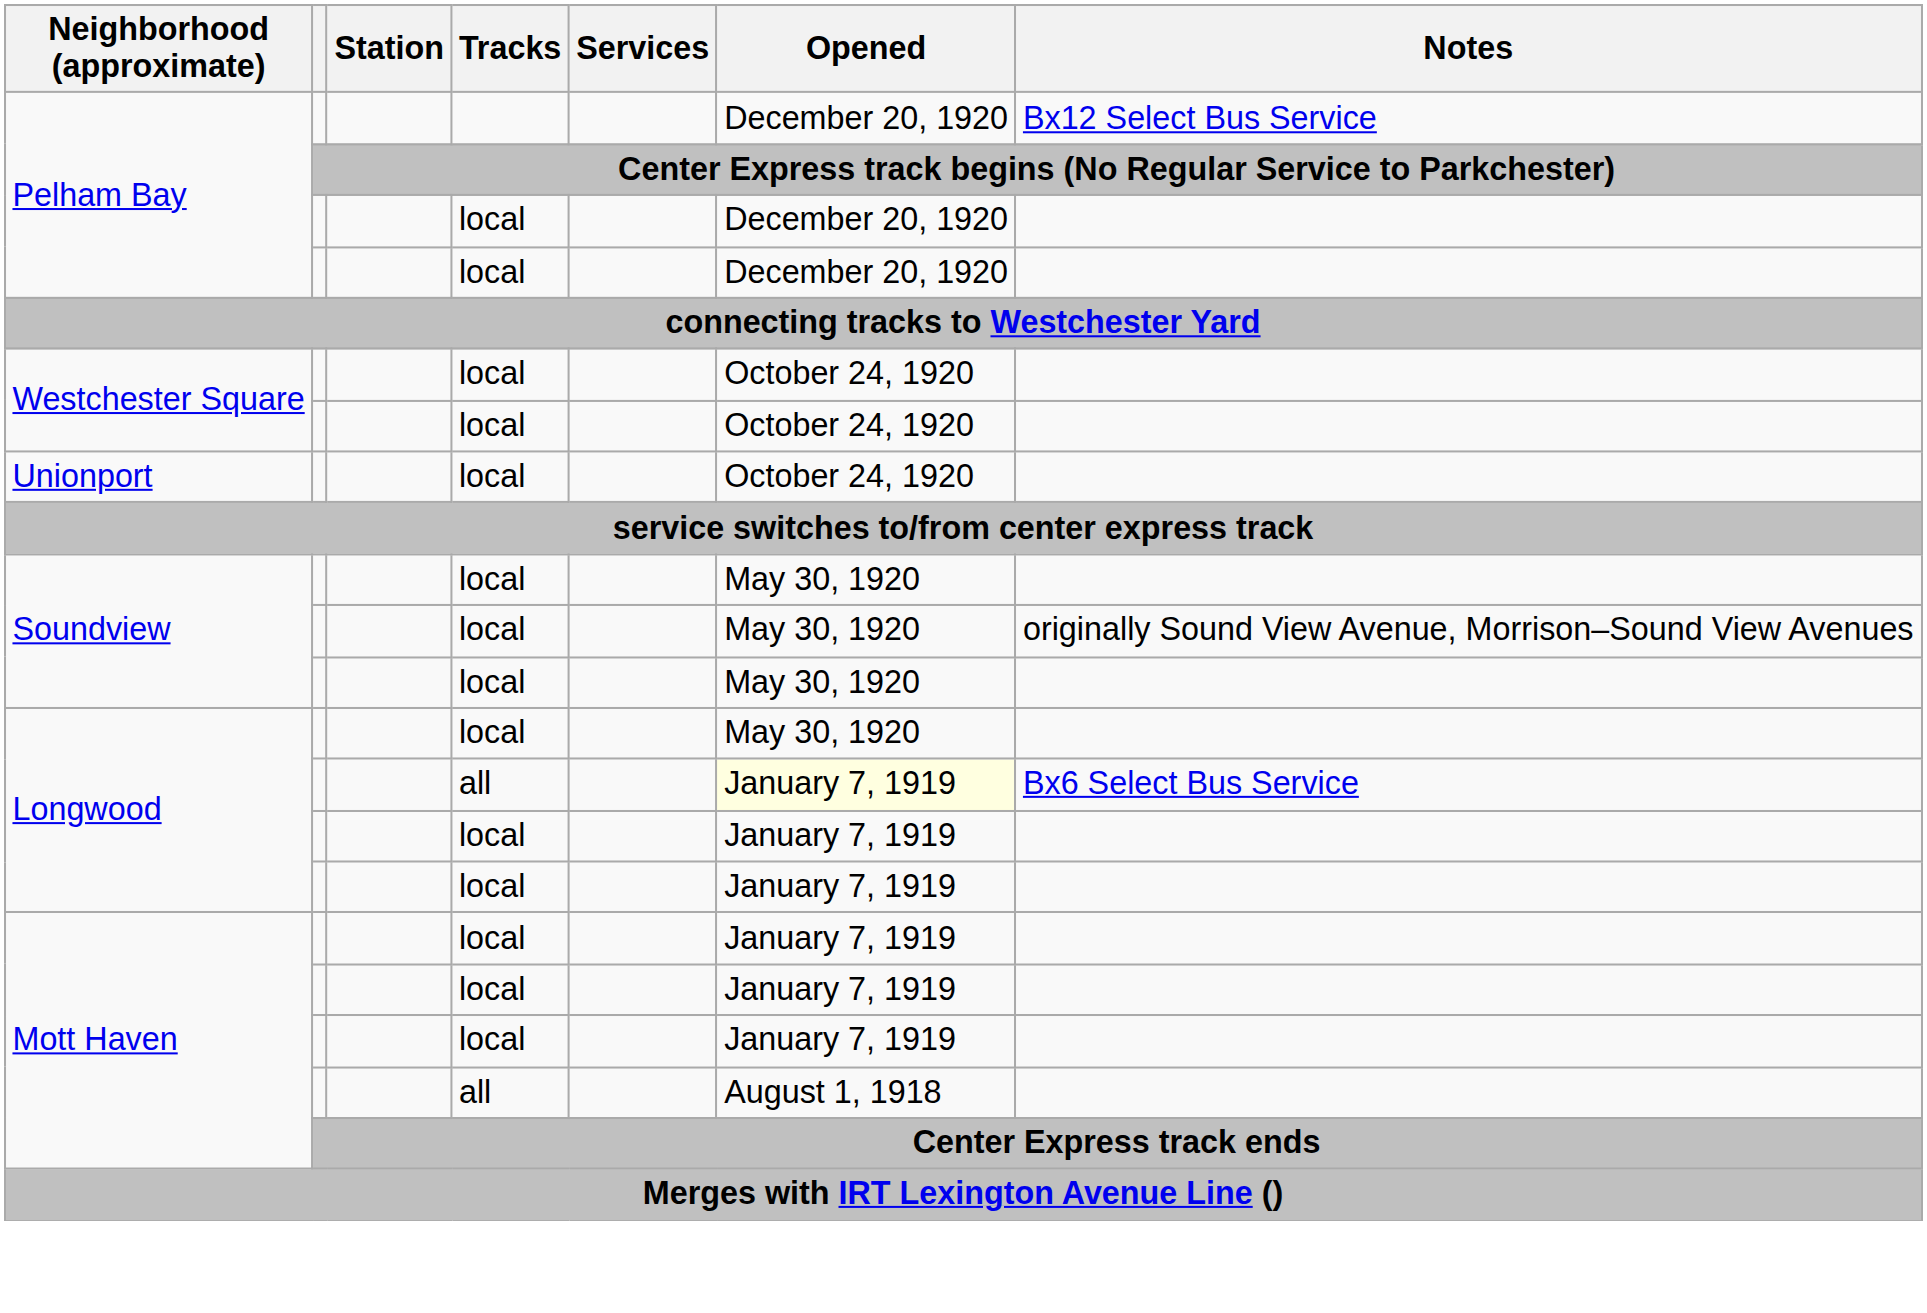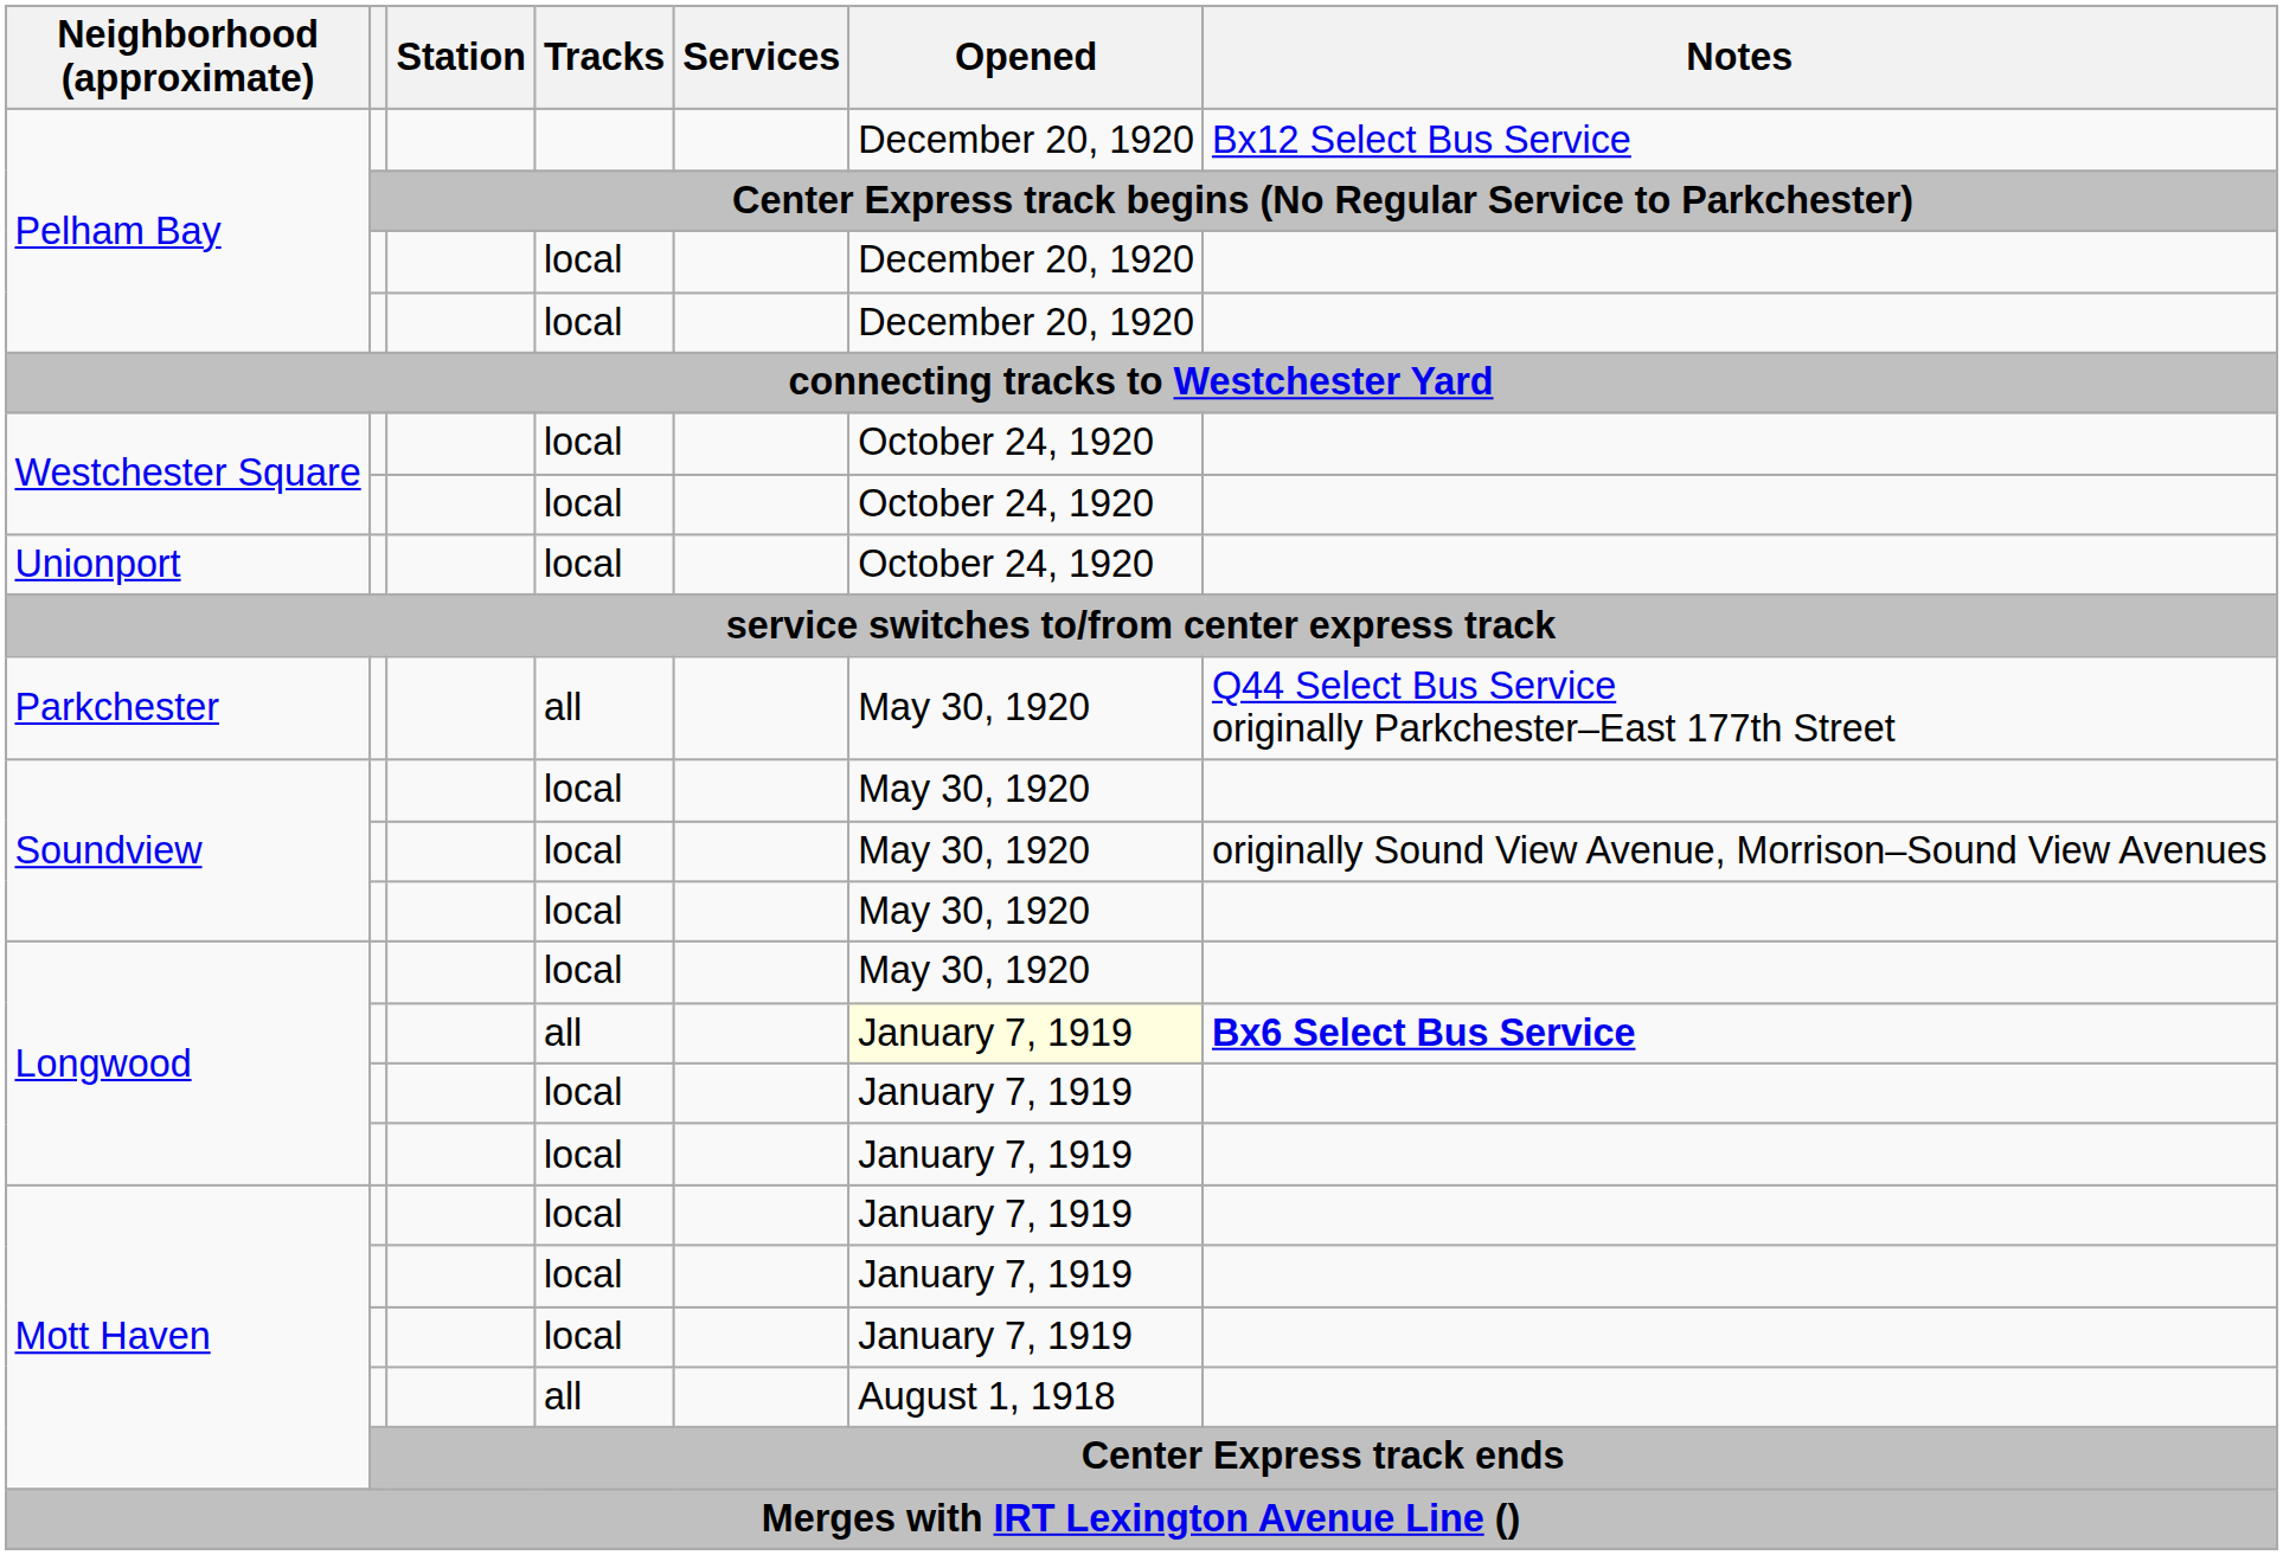 <table class="wikitable">
 <tr>
 <th>Neighborhood<br>(approximate)</th>
 <th></th>
 <th>Station</th>
 <th>Tracks</th>
 <th>Services</th>
 <th>Opened</th>
 <th>Notes</th>
 </tr>
 <tr>
 <td rowspan=4><a href='#'>Pelham Bay</a></td>
 <td></td>
 <td></td>
 <td></td>
 <td></td>
 <td style="white-space: nowrap;">December 20, 1920</td>
 <td><a href='#'>Bx12 Select Bus Service</a></td>
 </tr>
 <tr>
 <th colspan="6" style="background:silver;">Center Express track begins (No Regular Service to Parkchester)</th>
 </tr>
 <tr>
 <td></td>
 <td></td>
 <td>local</td>
 <td></td>
 <td>December 20, 1920</td>
 <td></td>
 </tr>
 <tr>
 <td></td>
 <td></td>
 <td>local</td>
 <td></td>
 <td>December 20, 1920</td>
 <td></td>
 </tr>
 <tr>
 <th colspan="7" style="background:silver;">connecting tracks to <a href='#'>Westchester Yard</a></th>
 </tr>
 <tr>
 <td rowspan=2><a href='#'>Westchester Square</a></td>
 <td></td>
 <td></td>
 <td>local</td>
 <td></td>
 <td>October 24, 1920</td>
 <td></td>
 </tr>
 <tr>
 <td></td>
 <td></td>
 <td>local</td>
 <td></td>
 <td>October 24, 1920</td>
 <td></td>
 </tr>
 <tr>
 <td><a href='#'>Unionport</a></td>
 <td></td>
 <td></td>
 <td>local</td>
 <td></td>
 <td>October 24, 1920</td>
 <td></td>
 </tr>
 <tr>
 <th colspan="7" style="background:silver;"> service switches to/from center express track</th>
 </tr>
 <tr>
+<td><a href='#'>Parkchester</a></td>
+<td></td>
+<td></td>
+<td>all</td>
+<td></td>
+<td>May 30, 1920</td>
+<td><a href='#'>Q44 Select Bus Service</a><br>originally Parkchester–East 177th Street</td>
+</tr>
+<tr>
 <td rowspan=3><a href='#'>Soundview</a></td>
 <td></td>
 <td></td>
 <td>local</td>
 <td></td>
 <td>May 30, 1920</td>
 <td></td>
 </tr>
 <tr>
 <td></td>
 <td></td>
 <td>local</td>
 <td></td>
 <td>May 30, 1920</td>
 <td>originally Sound View Avenue, Morrison–Sound View Avenues</td>
 </tr>
 <tr>
 <td></td>
 <td></td>
 <td>local</td>
 <td></td>
 <td>May 30, 1920</td>
 <td></td>
 </tr>
 <tr>
 <td rowspan=4><a href='#'>Longwood</a></td>
 <td></td>
 <td></td>
 <td>local</td>
 <td></td>
 <td>May 30, 1920</td>
 <td></td>
 </tr>
 <tr>
 <td></td>
 <td></td>
 <td>all</td>
 <td></td>
 <td style="background: lightyellow;">January 7, 1919</td>
-<td><a href='#'>Bx6 Select Bus Service</a></td>
+<td><strong><a href='#'>Bx6 Select Bus Service</a></strong></td>
 </tr>
 <tr>
 <td></td>
 <td></td>
 <td>local</td>
 <td></td>
 <td>January 7, 1919</td>
 <td></td>
 </tr>
 <tr>
 <td></td>
 <td></td>
 <td>local</td>
 <td></td>
 <td>January 7, 1919</td>
 <td></td>
 </tr>
 <tr>
 <td rowspan=5><a href='#'>Mott Haven</a></td>
 <td></td>
 <td></td>
 <td>local</td>
 <td></td>
 <td>January 7, 1919</td>
 <td></td>
 </tr>
 <tr>
 <td></td>
 <td></td>
 <td>local</td>
 <td></td>
 <td>January 7, 1919</td>
 <td></td>
 </tr>
 <tr>
 <td></td>
 <td></td>
 <td>local</td>
 <td></td>
 <td>January 7, 1919</td>
 <td></td>
 </tr>
 <tr>
 <td></td>
 <td></td>
 <td>all</td>
 <td></td>
 <td>August 1, 1918</td>
 <td></td>
 </tr>
 <tr>
 <th colspan="6" style="background:silver;">Center Express track ends</th>
 </tr>
 <tr>
 <th colspan="7" style="background:silver;">Merges with <a href='#'>IRT Lexington Avenue Line</a> ()</th>
 </tr>
 </table>
